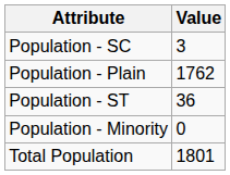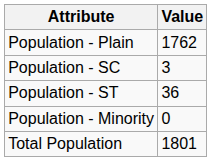 <table class="wikitable">
 <tr>
 <th>Attribute</th>
 <th>Value</th>
 </tr>
 <tr>
+<td>Population - Plain</td>
+<td>1762</td>
+</tr>
+<tr>
 <td>Population - SC</td>
 <td>3</td>
-</tr>
-<tr>
-<td>Population - Plain</td>
-<td>1762</td>
 </tr>
 <tr>
 <td>Population - ST</td>
 <td>36</td>
 </tr>
 <tr>
 <td>Population - Minority</td>
 <td>0</td>
 </tr>
 <tr>
 <td>Total Population</td>
 <td>1801</td>
 </tr>
 </table>
